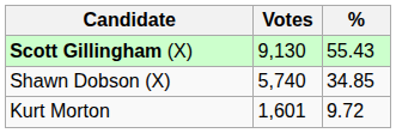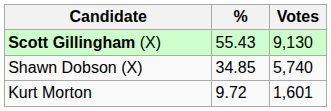 <table class="wikitable sortable">
 <tr>
 <th bgcolor="#DDDDFF" width="200px">Candidate</th>
+<th bgcolor="#DDDDFF" width="50px">%</th>
 <th bgcolor="#DDDDFF" width="50px">Votes</th>
-<th bgcolor="#DDDDFF" width="50px">%</th>
 </tr>
 <tr style="text-align:left; background:#cfc;">
 <td><strong>Scott Gillingham</strong> (X)</td>
+<td>55.43</td>
 <td>9,130</td>
-<td>55.43</td>
 </tr>
 <tr>
 <td>Shawn Dobson (X)</td>
+<td>34.85</td>
 <td>5,740</td>
-<td>34.85</td>
 </tr>
 <tr>
 <td>Kurt Morton</td>
+<td>9.72</td>
 <td>1,601</td>
-<td>9.72</td>
 </tr>
 </table>
